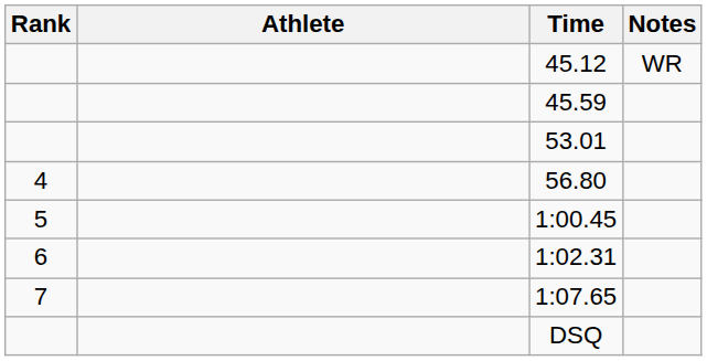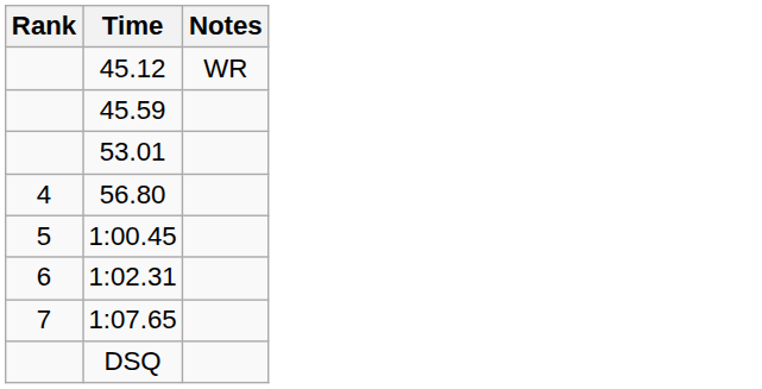 <table class="wikitable" style="text-align:center">
 <tr>
 <th>Rank</th>
-<th Style="width:18em">Athlete</th>
 <th>Time</th>
 <th>Notes</th>
 </tr>
 <tr>
 <td></td>
-<td style="text-align:left"></td>
 <td>45.12</td>
 <td>WR</td>
 </tr>
 <tr>
 <td></td>
-<td style="text-align:left"></td>
 <td>45.59</td>
 <td></td>
 </tr>
 <tr>
 <td></td>
-<td style="text-align:left"></td>
 <td>53.01</td>
 <td></td>
 </tr>
 <tr>
 <td>4</td>
-<td style="text-align:left"></td>
 <td>56.80</td>
 <td></td>
 </tr>
 <tr>
 <td>5</td>
-<td style="text-align:left"></td>
 <td>1:00.45</td>
 <td></td>
 </tr>
 <tr>
 <td>6</td>
-<td style="text-align:left"></td>
 <td>1:02.31</td>
 <td></td>
 </tr>
 <tr>
 <td>7</td>
-<td style="text-align:left"></td>
 <td>1:07.65</td>
 <td></td>
 </tr>
 <tr>
 <td></td>
-<td style="text-align:left"></td>
 <td>DSQ</td>
 <td></td>
 </tr>
 </table>
